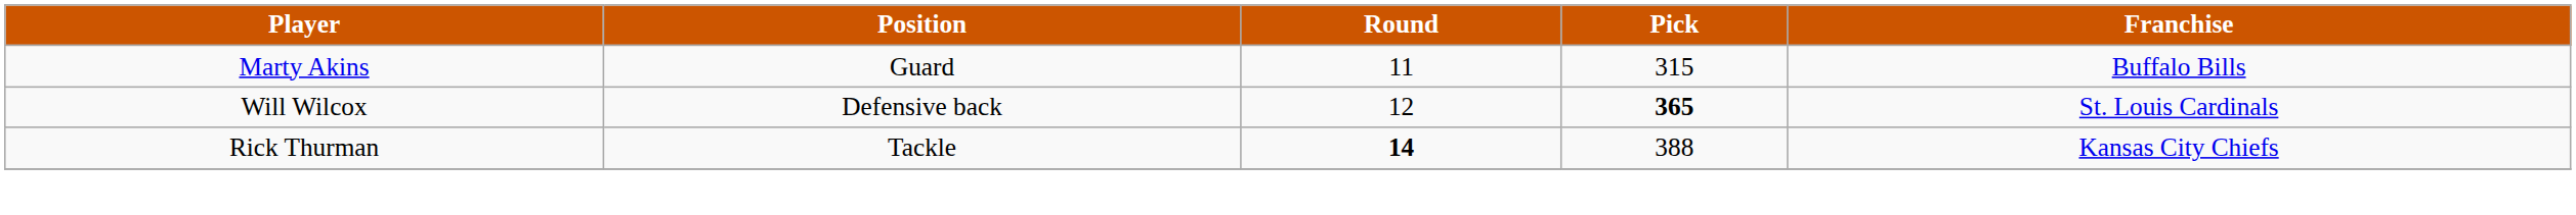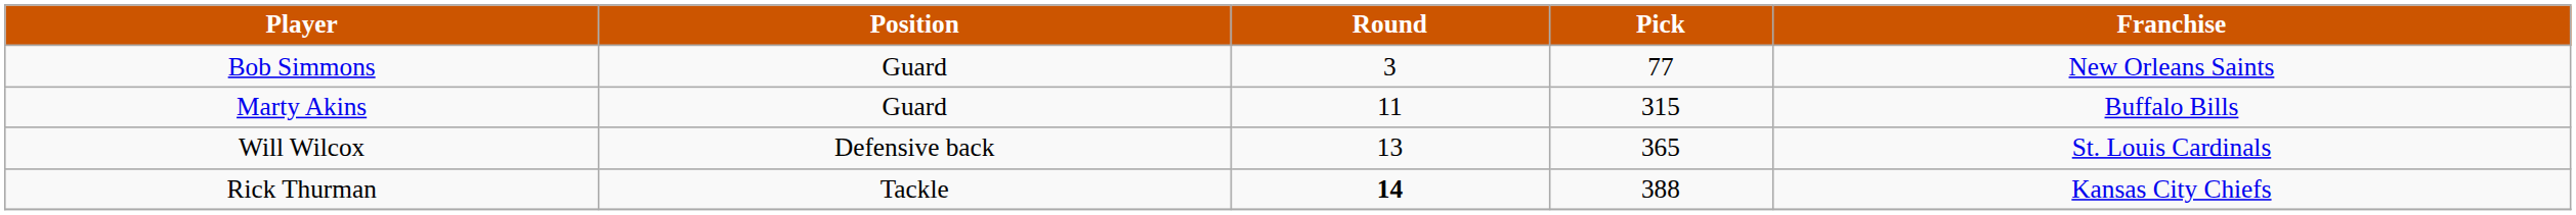 <table class="wikitable" width="80%">
 <tr align="center" style="background:#CC5500;color:#FFFFFF;">
 <td><strong>Player</strong></td>
 <td><strong>Position</strong></td>
 <td><strong>Round</strong></td>
 <td><strong>Pick</strong></td>
 <td><strong>Franchise</strong></td>
+</tr>
+<tr align="center" bgcolor="">
+<td><a href='#'>Bob Simmons</a></td>
+<td>Guard</td>
+<td>3</td>
+<td>77</td>
+<td><a href='#'>New Orleans Saints</a></td>
 </tr>
 <tr align="center" bgcolor="">
 <td><a href='#'>Marty Akins</a></td>
 <td>Guard</td>
 <td>11</td>
 <td>315</td>
 <td><a href='#'>Buffalo Bills</a></td>
 </tr>
 <tr align="center" bgcolor="">
 <td>Will Wilcox</td>
 <td>Defensive back</td>
-<td>12</td>
-<td><strong>365</strong></td>
+<td>13</td>
+<td>365</td>
 <td><a href='#'>St. Louis Cardinals</a></td>
 </tr>
 <tr align="center" bgcolor="">
 <td>Rick Thurman</td>
 <td>Tackle</td>
 <td><strong>14</strong></td>
 <td>388</td>
 <td><a href='#'>Kansas City Chiefs</a></td>
 </tr>
 <tr align="center" bgcolor="">
 </tr>
 </table>
